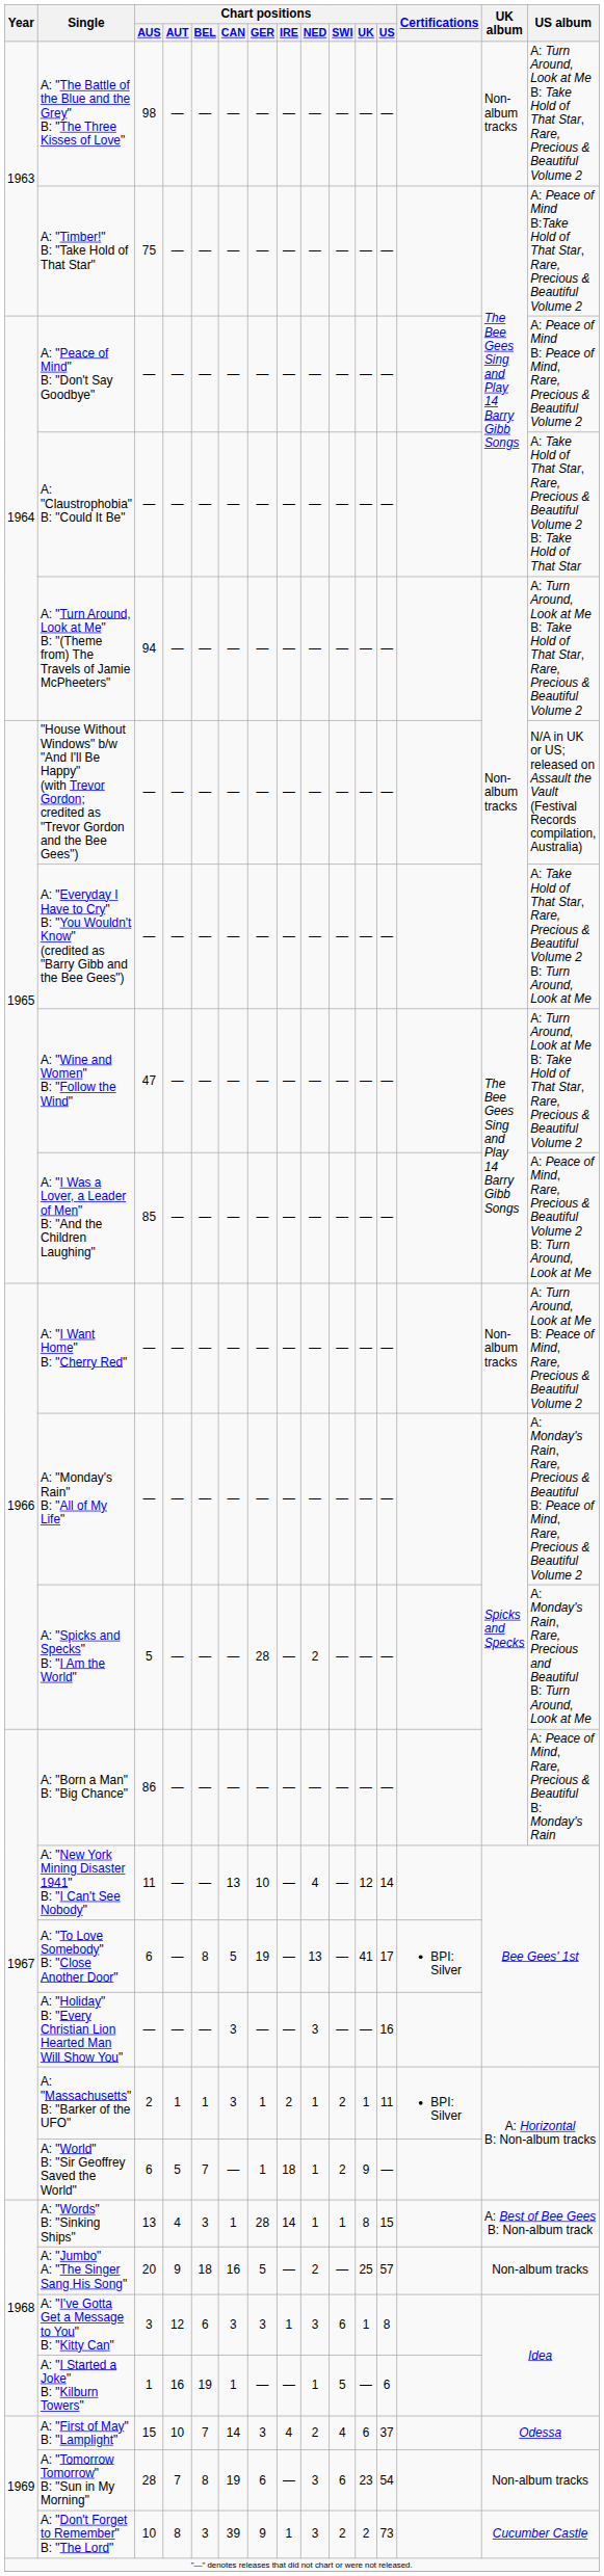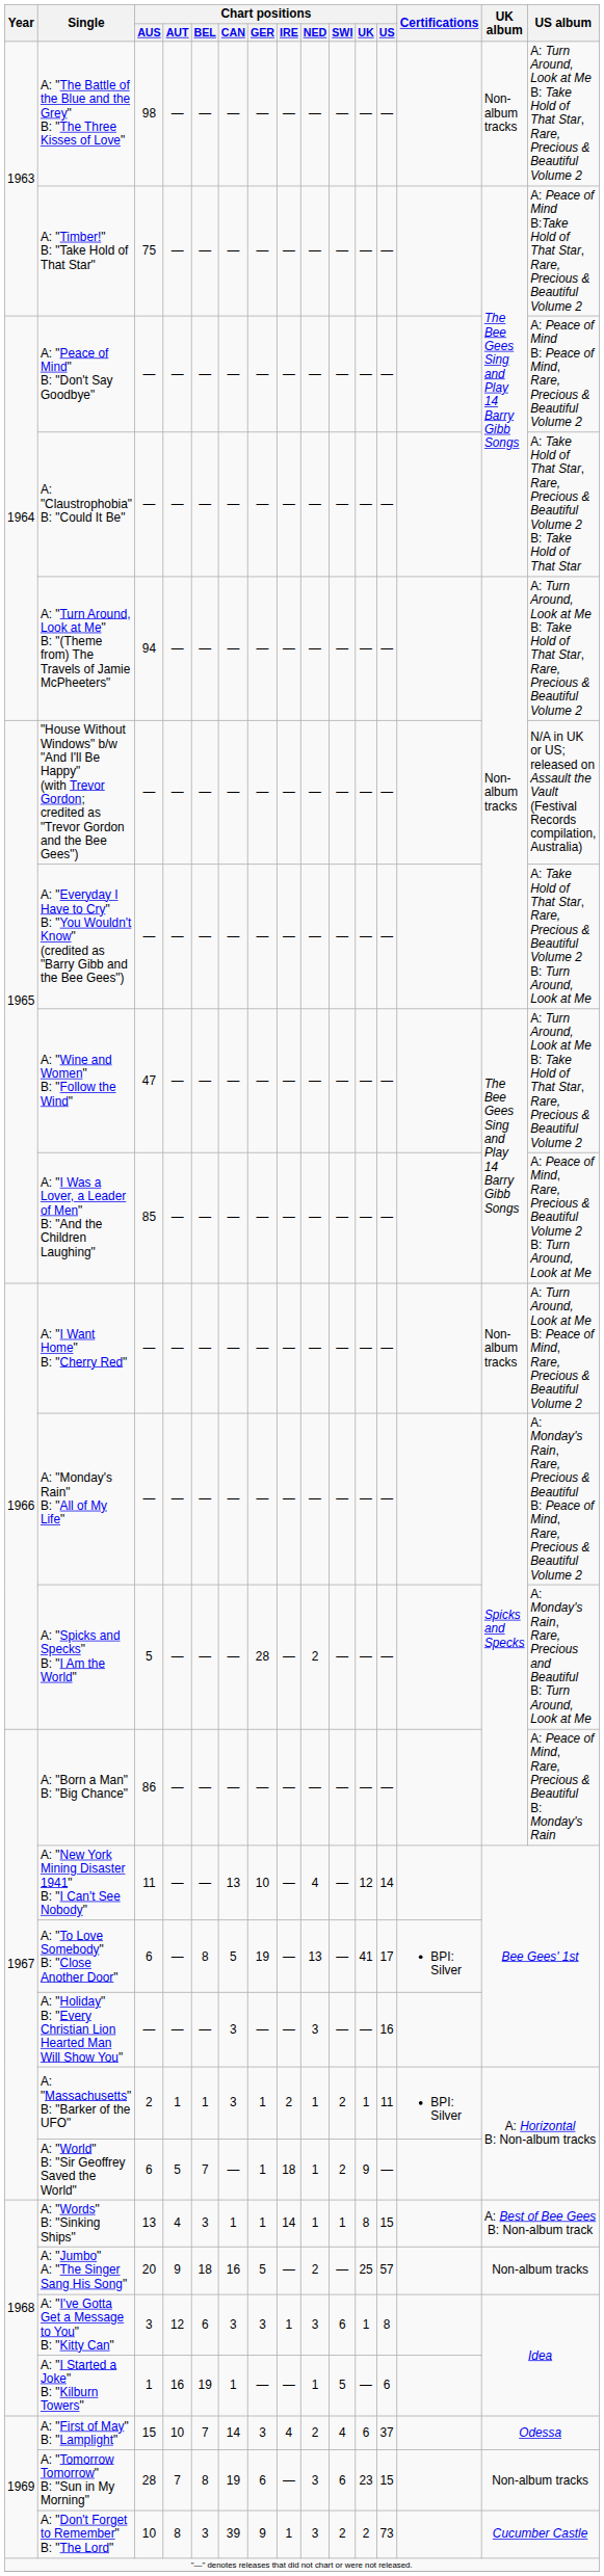 <table class="wikitable">
 <tr>
 <th rowspan="2">Year</th>
 <th rowspan="2" style="width:155em;">Single</th>
 <th colspan="10">Chart positions</th>
 <th rowspan="2" style="width:10em;"><a href='#'>Certifications</a></th>
 <th rowspan="2" style="width:15em;">UK album</th>
 <th rowspan="2" style="width:80em;">US album</th>
 </tr>
 <tr>
 <th style="width:3em;font-size:90%;"><a href='#'>AUS</a><br></th>
 <th style="width:3em;font-size:90%;"><a href='#'>AUT</a><br></th>
 <th style="width:3em;font-size:90%;"><a href='#'>BEL</a><br></th>
 <th style="width:3em;font-size:90%;"><a href='#'>CAN</a><br></th>
 <th style="width:3em;font-size:90%;"><a href='#'>GER</a><br></th>
 <th style="width:3em;font-size:90%;"><a href='#'>IRE</a><br></th>
 <th style="width:3em;font-size:90%;"><a href='#'>NED</a><br></th>
 <th style="width:3em;font-size:90%;"><a href='#'>SWI</a><br></th>
 <th style="width:3em;font-size:90%;"><a href='#'>UK</a><br></th>
 <th style="width:3em;font-size:90%;"><a href='#'>US</a><br></th>
 </tr>
 <tr>
 <td rowspan="2">1963</td>
 <td>A: "<a href='#'>The Battle of the Blue and the Grey</a>"<br>B: "<a href='#'>The Three Kisses of Love</a>"</td>
 <td align="center">98</td>
 <td align="center">—</td>
 <td align="center">—</td>
 <td align="center">—</td>
 <td align="center">—</td>
 <td align="center">—</td>
 <td align="center">—</td>
 <td align="center">—</td>
 <td align="center">—</td>
 <td align="center">—</td>
 <td></td>
 <td align=left>Non-album tracks</td>
 <td align=left>A: <em>Turn Around, Look at Me</em> <br> B: <em>Take Hold of That Star</em>, <br>  <em>Rare, Precious & Beautiful Volume 2</em></td>
 </tr>
 <tr>
 <td>A: "<a href='#'>Timber!</a>"<br>B: "Take Hold of That Star"</td>
 <td align="center">75</td>
 <td align="center">—</td>
 <td align="center">—</td>
 <td align="center">—</td>
 <td align="center">—</td>
 <td align="center">—</td>
 <td align="center">—</td>
 <td align="center">—</td>
 <td align="center">—</td>
 <td align="center">—</td>
 <td></td>
 <td rowspan=3 align=left><em><a href='#'>The Bee Gees Sing and Play 14 Barry Gibb Songs</a></em></td>
 <td>A: <em>Peace of Mind</em> <br>B:<em>Take Hold of That Star</em>,<br> <em>Rare, Precious & Beautiful Volume 2</em></td>
 </tr>
 <tr>
 <td rowspan="3">1964</td>
 <td>A: "<a href='#'>Peace of Mind</a>"<br>B: "Don't Say Goodbye"</td>
 <td align="center">—</td>
 <td align="center">—</td>
 <td align="center">—</td>
 <td align="center">—</td>
 <td align="center">—</td>
 <td align="center">—</td>
 <td align="center">—</td>
 <td align="center">—</td>
 <td align="center">—</td>
 <td align="center">—</td>
 <td></td>
 <td>A: <em>Peace of Mind</em> <br>B: <em>Peace of Mind</em>, <br><em>Rare, Precious & Beautiful Volume 2</em></td>
 </tr>
 <tr>
 <td>A: "Claustrophobia"<br>B: "Could It Be"</td>
 <td align="center">—</td>
 <td align="center">—</td>
 <td align="center">—</td>
 <td align="center">—</td>
 <td align="center">—</td>
 <td align="center">—</td>
 <td align="center">—</td>
 <td align="center">—</td>
 <td align="center">—</td>
 <td align="center">—</td>
 <td></td>
 <td>A: <em>Take Hold of That Star</em>, <br> <em>Rare, Precious & Beautiful Volume 2</em><br>B: <em>Take Hold of That Star</em></td>
 </tr>
 <tr>
 <td>A: "<a href='#'>Turn Around, Look at Me</a>"<br>B: "(Theme from) The Travels of Jamie McPheeters"</td>
 <td align="center">94</td>
 <td align="center">—</td>
 <td align="center">—</td>
 <td align="center">—</td>
 <td align="center">—</td>
 <td align="center">—</td>
 <td align="center">—</td>
 <td align="center">—</td>
 <td align="center">—</td>
 <td align="center">—</td>
 <td></td>
 <td rowspan=3 align=left>Non-album tracks</td>
 <td>A: <em>Turn Around, Look at Me</em><br>B: <em>Take Hold of That Star</em>,<br>  <em>Rare, Precious & Beautiful Volume 2</em></td>
 </tr>
 <tr>
 <td rowspan="4">1965</td>
 <td>"House Without Windows" b/w "And I'll Be Happy" <br>(with <a href='#'>Trevor Gordon</a>; credited as "Trevor Gordon and the Bee Gees")</td>
 <td align="center">—</td>
 <td align="center">—</td>
 <td align="center">—</td>
 <td align="center">—</td>
 <td align="center">—</td>
 <td align="center">—</td>
 <td align="center">—</td>
 <td align="center">—</td>
 <td align="center">—</td>
 <td align="center">—</td>
 <td></td>
 <td>N/A in UK or US; released on <em>Assault the Vault</em> (Festival Records compilation, Australia)</td>
 </tr>
 <tr>
 <td>A: "<a href='#'>Everyday I Have to Cry</a>"<br>B: "<a href='#'>You Wouldn't Know</a>" <br>(credited as "Barry Gibb and the Bee Gees")</td>
 <td align="center">—</td>
 <td align="center">—</td>
 <td align="center">—</td>
 <td align="center">—</td>
 <td align="center">—</td>
 <td align="center">—</td>
 <td align="center">—</td>
 <td align="center">—</td>
 <td align="center">—</td>
 <td align="center">—</td>
 <td></td>
 <td>A: <em>Take Hold of That Star</em>, <br> <em>Rare, Precious & Beautiful Volume 2</em><br>B: <em>Turn Around, Look at Me</em></td>
 </tr>
 <tr>
 <td>A: "<a href='#'>Wine and Women</a>"<br>B: "<a href='#'>Follow the Wind</a>"</td>
 <td align="center">47</td>
 <td align="center">—</td>
 <td align="center">—</td>
 <td align="center">—</td>
 <td align="center">—</td>
 <td align="center">—</td>
 <td align="center">—</td>
 <td align="center">—</td>
 <td align="center">—</td>
 <td align="center">—</td>
 <td></td>
 <td rowspan=2 align=left><em>The Bee Gees Sing and Play 14 Barry Gibb Songs</em></td>
 <td>A: <em>Turn Around, Look at Me</em> <br>B: <em>Take Hold of That Star</em>, <br> <em>Rare, Precious & Beautiful Volume 2</em></td>
 </tr>
 <tr>
 <td>A: "<a href='#'>I Was a Lover, a Leader of Men</a>"<br>B: "And the Children Laughing"</td>
 <td align="center">85</td>
 <td align="center">—</td>
 <td align="center">—</td>
 <td align="center">—</td>
 <td align="center">—</td>
 <td align="center">—</td>
 <td align="center">—</td>
 <td align="center">—</td>
 <td align="center">—</td>
 <td align="center">—</td>
 <td></td>
 <td>A: <em>Peace of Mind</em>, <br> <em>Rare, Precious & Beautiful Volume 2</em><br>B: <em>Turn Around, Look at Me</em></td>
 </tr>
 <tr>
 <td rowspan="3">1966</td>
 <td>A: "<a href='#'>I Want Home</a>"<br>B: "<a href='#'>Cherry Red</a>"</td>
 <td align="center">—</td>
 <td align="center">—</td>
 <td align="center">—</td>
 <td align="center">—</td>
 <td align="center">—</td>
 <td align="center">—</td>
 <td align="center">—</td>
 <td align="center">—</td>
 <td align="center">—</td>
 <td align="center">—</td>
 <td></td>
 <td align=left>Non-album tracks</td>
 <td>A: <em>Turn Around, Look at Me</em><br>B: <em>Peace of Mind</em>, <br> <em>Rare, Precious & Beautiful Volume 2</em></td>
 </tr>
 <tr>
 <td>A: "Monday's Rain"<br>B: "<a href='#'>All of My Life</a>"</td>
 <td align="center">—</td>
 <td align="center">—</td>
 <td align="center">—</td>
 <td align="center">—</td>
 <td align="center">—</td>
 <td align="center">—</td>
 <td align="center">—</td>
 <td align="center">—</td>
 <td align="center">—</td>
 <td align="center">—</td>
 <td></td>
 <td rowspan=3 align=left><em><a href='#'>Spicks and Specks</a></em></td>
 <td>A: <em>Monday's Rain</em>, <br> <em>Rare, Precious & Beautiful</em><br>B: <em>Peace of Mind</em>, <br> <em>Rare, Precious & Beautiful Volume 2</em></td>
 </tr>
 <tr>
 <td>A: "<a href='#'>Spicks and Specks</a>"<br>B: "<a href='#'>I Am the World</a>"</td>
 <td align="center">5</td>
 <td align="center">—</td>
 <td align="center">—</td>
 <td align="center">—</td>
 <td align="center">28</td>
 <td align="center">—</td>
 <td align="center">2</td>
 <td align="center">—</td>
 <td align="center">—</td>
 <td align="center">—</td>
 <td></td>
 <td>A: <em>Monday's Rain</em>, <br> <em>Rare, Precious and Beautiful</em><br>B: <em>Turn Around, Look at Me</em></td>
 </tr>
 <tr>
 <td rowspan="6">1967</td>
 <td>A: "Born a Man"<br>B: "Big Chance"</td>
 <td align="center">86</td>
 <td align="center">—</td>
 <td align="center">—</td>
 <td align="center">—</td>
 <td align="center">—</td>
 <td align="center">—</td>
 <td align="center">—</td>
 <td align="center">—</td>
 <td align="center">—</td>
 <td align="center">—</td>
 <td></td>
 <td>A: <em>Peace of Mind</em>, <br> <em>Rare, Precious & Beautiful</em><br>B: <em>Monday's Rain</em></td>
 </tr>
 <tr>
 <td>A: "<a href='#'>New York Mining Disaster 1941</a>"<br>B: "<a href='#'>I Can't See Nobody</a>"</td>
 <td align="center">11</td>
 <td align="center">—</td>
 <td align="center">—</td>
 <td align="center">13</td>
 <td align="center">10</td>
 <td align="center">—</td>
 <td align="center">4</td>
 <td align="center">—</td>
 <td align="center">12</td>
 <td align="center">14</td>
 <td></td>
 <td rowspan=3 colspan="2" align="center"><em><a href='#'>Bee Gees' 1st</a></em></td>
 </tr>
 <tr>
 <td>A: "<a href='#'>To Love Somebody</a>"<br>B: "<a href='#'>Close Another Door</a>"</td>
 <td align="center">6</td>
 <td align="center">—</td>
 <td align="center">8</td>
 <td align="center">5</td>
 <td align="center">19</td>
 <td align="center">—</td>
 <td align="center">13</td>
 <td align="center">—</td>
 <td align="center">41</td>
 <td align="center">17</td>
 <td><br><ul><li>BPI: Silver</li></ul></td>
 </tr>
 <tr>
 <td>A: "<a href='#'>Holiday</a>"<br>B: "<a href='#'>Every Christian Lion Hearted Man Will Show You</a>"</td>
 <td align="center">—</td>
 <td align="center">—</td>
 <td align="center">—</td>
 <td align="center">3</td>
 <td align="center">—</td>
 <td align="center">—</td>
 <td align="center">3</td>
 <td align="center">—</td>
 <td align="center">—</td>
 <td align="center">16</td>
 <td></td>
 </tr>
 <tr>
 <td>A: "<a href='#'>Massachusetts</a>"<br>B: "Barker of the UFO"</td>
 <td align="center">2</td>
 <td align="center">1</td>
 <td align="center">1</td>
 <td align="center">3</td>
 <td align="center">1</td>
 <td align="center">2</td>
 <td align="center">1</td>
 <td align="center">2</td>
 <td align="center">1</td>
 <td align="center">11</td>
 <td><br><ul><li>BPI: Silver</li></ul></td>
 <td rowspan=2 colspan="2" align="center">A: <em><a href='#'>Horizontal</a></em><br>B: Non-album tracks</td>
 </tr>
 <tr>
 <td>A: "<a href='#'>World</a>"<br>B: "Sir Geoffrey Saved the World"</td>
 <td align="center">6</td>
 <td align="center">5</td>
 <td align="center">7</td>
 <td align="center">—</td>
 <td align="center">1</td>
 <td align="center">18</td>
 <td align="center">1</td>
 <td align="center">2</td>
 <td align="center">9</td>
 <td align="center">—</td>
 <td></td>
 </tr>
 <tr>
 <td rowspan="4">1968</td>
 <td>A: "<a href='#'>Words</a>"<br>B: "Sinking Ships"</td>
 <td align="center">13</td>
 <td align="center">4</td>
 <td align="center">3</td>
 <td align="center">1</td>
-<td align="center">28</td>
+<td align="center">1</td>
 <td align="center">14</td>
 <td align="center">1</td>
 <td align="center">1</td>
 <td align="center">8</td>
 <td align="center">15</td>
 <td></td>
 <td colspan="2" align="center">A: <em><a href='#'>Best of Bee Gees</a></em><br>B: Non-album track</td>
 </tr>
 <tr>
 <td>A: "<a href='#'>Jumbo</a>"<br>A: "<a href='#'>The Singer Sang His Song</a>"</td>
 <td align="center">20</td>
 <td align="center">9</td>
 <td align="center">18</td>
 <td align="center">16</td>
 <td align="center">5</td>
 <td align="center">—</td>
 <td align="center">2</td>
 <td align="center">—</td>
 <td align="center">25</td>
 <td align="center">57</td>
 <td></td>
 <td colspan="2" align="center">Non-album tracks</td>
 </tr>
 <tr>
 <td>A: "<a href='#'>I've Gotta Get a Message to You</a>"<br>B: "<a href='#'>Kitty Can</a>"</td>
 <td align="center">3</td>
 <td align="center">12</td>
 <td align="center">6</td>
 <td align="center">3</td>
 <td align="center">3</td>
 <td align="center">1</td>
 <td align="center">3</td>
 <td align="center">6</td>
 <td align="center">1</td>
 <td align="center">8</td>
 <td></td>
 <td rowspan=2 colspan="2" align="center"><em><a href='#'>Idea</a></em></td>
 </tr>
 <tr>
 <td>A: "<a href='#'>I Started a Joke</a>"<br>B: "<a href='#'>Kilburn Towers</a>"</td>
 <td align="center">1</td>
 <td align="center">16</td>
 <td align="center">19</td>
 <td align="center">1</td>
 <td align="center">—</td>
 <td align="center">—</td>
 <td align="center">1</td>
 <td align="center">5</td>
 <td align="center">—</td>
 <td align="center">6</td>
 <td></td>
 </tr>
 <tr>
 <td rowspan="3">1969</td>
 <td>A: "<a href='#'>First of May</a>"<br>B: "<a href='#'>Lamplight</a>"</td>
 <td align="center">15</td>
 <td align="center">10</td>
 <td align="center">7</td>
 <td align="center">14</td>
 <td align="center">3</td>
 <td align="center">4</td>
 <td align="center">2</td>
 <td align="center">4</td>
 <td align="center">6</td>
 <td align="center">37</td>
 <td></td>
 <td colspan="2" align="center"><em><a href='#'>Odessa</a></em></td>
 </tr>
 <tr>
 <td>A: "<a href='#'>Tomorrow Tomorrow</a>"<br>B: "Sun in My Morning"</td>
 <td align="center">28</td>
 <td align="center">7</td>
 <td align="center">8</td>
 <td align="center">19</td>
 <td align="center">6</td>
 <td align="center">—</td>
 <td align="center">3</td>
 <td align="center">6</td>
 <td align="center">23</td>
-<td align="center">54</td>
+<td align="center">15</td>
 <td></td>
 <td colspan="2" align="center">Non-album tracks</td>
 </tr>
 <tr>
 <td>A: "<a href='#'>Don't Forget to Remember</a>"<br>B: "<a href='#'>The Lord</a>"</td>
 <td align="center">10</td>
 <td align="center">8</td>
 <td align="center">3</td>
 <td align="center">39</td>
 <td align="center">9</td>
 <td align="center">1</td>
 <td align="center">3</td>
 <td align="center">2</td>
 <td align="center">2</td>
 <td align="center">73</td>
 <td></td>
 <td colspan="2" align="center"><em><a href='#'>Cucumber Castle</a></em></td>
 </tr>
 <tr>
 <td colspan="100" style="text-align:center; font-size:8pt;">"—" denotes releases that did not chart or were not released.</td>
 </tr>
 <tr>
 </tr>
 </table>
